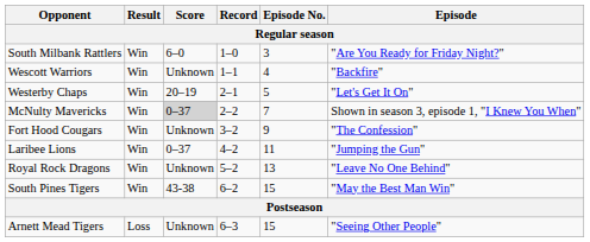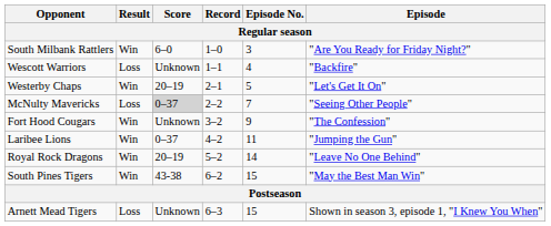 <table class="wikitable">
 <tr>
 <th>Opponent</th>
 <th>Result</th>
 <th>Score</th>
 <th>Record</th>
 <th>Episode No.</th>
 <th>Episode</th>
 </tr>
 <tr>
 <th colspan="7">Regular season</th>
 </tr>
 <tr>
 <td>South Milbank Rattlers</td>
 <td>Win</td>
 <td>6–0</td>
 <td>1–0</td>
 <td>3</td>
 <td>"<a href='#'>Are You Ready for Friday Night?</a>"</td>
 </tr>
 <tr>
 <td>Wescott Warriors</td>
-<td>Win</td>
+<td>Loss</td>
 <td>Unknown</td>
 <td>1–1</td>
 <td>4</td>
 <td>"<a href='#'>Backfire</a>"</td>
 </tr>
 <tr>
 <td>Westerby Chaps</td>
 <td>Win</td>
 <td>20–19</td>
 <td>2–1</td>
 <td>5</td>
 <td>"<a href='#'>Let's Get It On</a>"</td>
 </tr>
 <tr>
 <td>McNulty Mavericks</td>
-<td>Win</td>
+<td>Loss</td>
 <td style="background: lightgrey;">0–37</td>
 <td>2–2</td>
 <td>7</td>
-<td>Shown in season 3, episode 1, "<a href='#'>I Knew You When</a>"</td>
+<td>"<a href='#'>Seeing Other People</a>"</td>
 </tr>
 <tr>
 <td>Fort Hood Cougars</td>
 <td>Win</td>
 <td>Unknown</td>
 <td>3–2</td>
 <td>9</td>
 <td>"<a href='#'>The Confession</a>"</td>
 </tr>
 <tr>
 <td>Laribee Lions</td>
 <td>Win</td>
 <td>0–37</td>
 <td>4–2</td>
 <td>11</td>
 <td>"<a href='#'>Jumping the Gun</a>"</td>
 </tr>
 <tr>
 <td>Royal Rock Dragons</td>
 <td>Win</td>
-<td>Unknown</td>
+<td>20–19</td>
 <td>5–2</td>
-<td>13</td>
+<td>14</td>
 <td>"<a href='#'>Leave No One Behind</a>"</td>
 </tr>
 <tr>
 <td>South Pines Tigers</td>
 <td>Win</td>
 <td>43-38</td>
 <td>6–2</td>
 <td>15</td>
 <td>"<a href='#'>May the Best Man Win</a>"</td>
 </tr>
 <tr>
 <th colspan="7">Postseason</th>
 </tr>
 <tr>
 <td>Arnett Mead Tigers</td>
 <td>Loss</td>
 <td>Unknown</td>
 <td>6–3</td>
 <td>15</td>
-<td>"<a href='#'>Seeing Other People</a>"</td>
+<td>Shown in season 3, episode 1, "<a href='#'>I Knew You When</a>"</td>
 </tr>
 </table>
